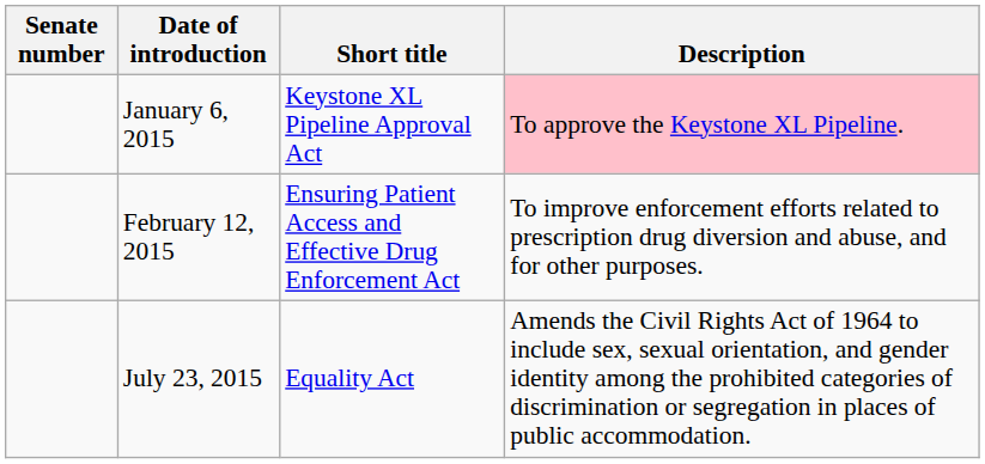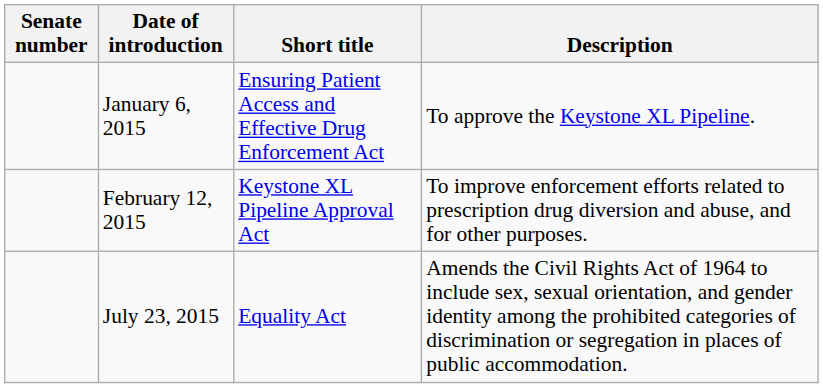 <table class=wikitable>
 <tr valign=bottom>
 <th>Senate number</th>
 <th>Date of introduction</th>
 <th>Short title</th>
 <th>Description</th>
 </tr>
 <tr>
 <td></td>
 <td>January 6, 2015</td>
-<td><a href='#'>Keystone XL Pipeline Approval Act</a></td>
-<td style="background: pink;">To approve the <a href='#'>Keystone XL Pipeline</a>.</td>
+<td><a href='#'>Ensuring Patient Access and Effective Drug Enforcement Act</a></td>
+<td>To approve the <a href='#'>Keystone XL Pipeline</a>.</td>
 </tr>
 <tr>
 <td></td>
 <td>February 12, 2015</td>
-<td><a href='#'>Ensuring Patient Access and Effective Drug Enforcement Act</a></td>
+<td><a href='#'>Keystone XL Pipeline Approval Act</a></td>
 <td>To improve enforcement efforts related to prescription drug diversion and abuse, and for other purposes.</td>
 </tr>
 <tr>
 <td></td>
 <td>July 23, 2015</td>
 <td><a href='#'>Equality Act</a></td>
 <td>Amends the Civil Rights Act of 1964 to include sex, sexual orientation, and gender identity among the prohibited categories of discrimination or segregation in places of public accommodation.</td>
 </tr>
 </table>
